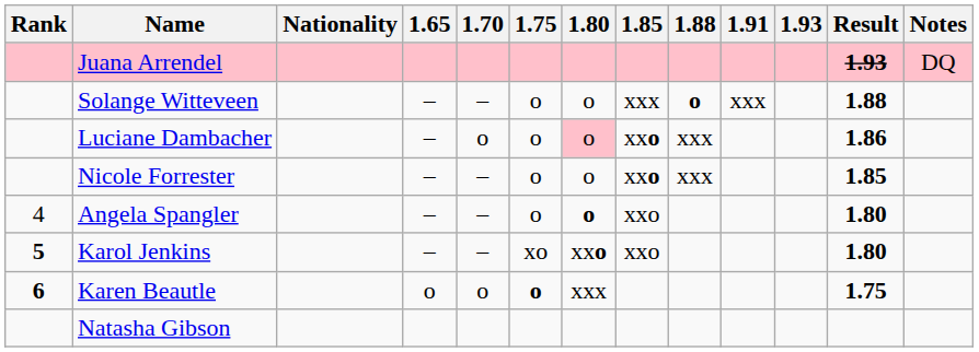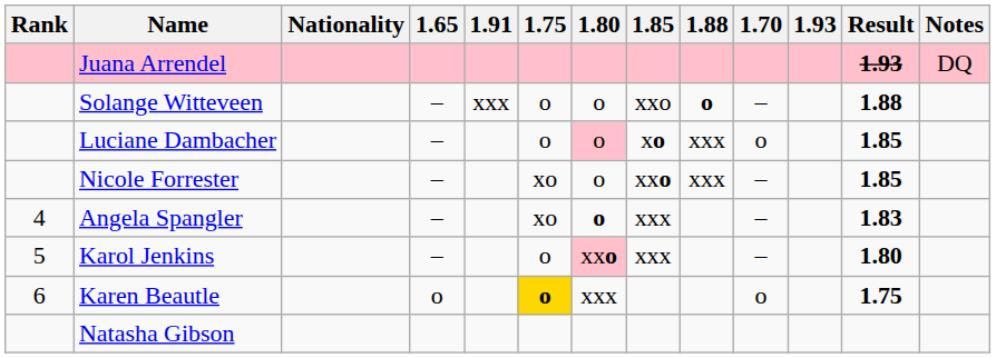 <table class="wikitable sortable" style="text-align:center">
 <tr>
 <th>Rank</th>
 <th>Name</th>
 <th>Nationality</th>
 <th>1.65</th>
-<th>1.70</th>
+<th>1.91</th>
 <th>1.75</th>
 <th>1.80</th>
 <th>1.85</th>
 <th>1.88</th>
-<th>1.91</th>
+<th>1.70</th>
 <th>1.93</th>
 <th>Result</th>
 <th>Notes</th>
 </tr>
 <tr bgcolor=pink>
 <td><s></s></td>
 <td align=left><a href='#'>Juana Arrendel</a></td>
 <td align=left></td>
 <td></td>
 <td></td>
 <td></td>
 <td></td>
 <td></td>
 <td></td>
 <td></td>
 <td></td>
 <td><s><strong>1.93</strong></s></td>
 <td>DQ</td>
 </tr>
 <tr>
 <td></td>
 <td align=left><a href='#'>Solange Witteveen</a></td>
 <td align=left></td>
 <td>–</td>
-<td>–</td>
+<td>xxx</td>
 <td>o</td>
 <td>o</td>
-<td>xxx</td>
+<td>xxo</td>
 <td><strong>o</strong></td>
-<td>xxx</td>
+<td>–</td>
 <td></td>
 <td><strong>1.88</strong></td>
 <td></td>
 </tr>
 <tr>
 <td></td>
 <td align=left><a href='#'>Luciane Dambacher</a></td>
 <td align=left></td>
 <td>–</td>
-<td>o</td>
+<td></td>
 <td>o</td>
 <td style="background: pink;">o</td>
-<td>xx<strong>o</strong></td>
+<td>x<strong>o</strong></td>
 <td>xxx</td>
+<td>o</td>
 <td></td>
-<td></td>
-<td><strong>1.86</strong></td>
+<td><strong>1.85</strong></td>
 <td></td>
 </tr>
 <tr>
 <td></td>
 <td align=left><a href='#'>Nicole Forrester</a></td>
 <td align=left></td>
 <td>–</td>
-<td>–</td>
-<td>o</td>
+<td></td>
+<td>xo</td>
 <td>o</td>
 <td>xx<strong>o</strong></td>
 <td>xxx</td>
-<td></td>
+<td>–</td>
 <td></td>
 <td><strong>1.85</strong></td>
 <td></td>
 </tr>
 <tr>
 <td>4</td>
 <td align=left><a href='#'>Angela Spangler</a></td>
 <td align=left></td>
 <td>–</td>
+<td></td>
+<td>xo</td>
+<td><strong>o</strong></td>
+<td>xxx</td>
+<td></td>
 <td>–</td>
+<td></td>
+<td><strong>1.83</strong></td>
+<td></td>
+</tr>
+<tr>
+<td>5</td>
+<td align=left><a href='#'>Karol Jenkins</a></td>
+<td align=left></td>
+<td>–</td>
+<td></td>
 <td>o</td>
-<td><strong>o</strong></td>
-<td>xxo</td>
+<td style="background: pink;">xx<strong>o</strong></td>
+<td>xxx</td>
 <td></td>
-<td></td>
+<td>–</td>
 <td></td>
 <td><strong>1.80</strong></td>
 <td></td>
 </tr>
 <tr>
-<td><strong>5</strong></td>
-<td align=left><a href='#'>Karol Jenkins</a></td>
-<td align=left></td>
-<td>–</td>
-<td>–</td>
-<td>xo</td>
-<td>xx<strong>o</strong></td>
-<td>xxo</td>
-<td></td>
-<td></td>
-<td></td>
-<td><strong>1.80</strong></td>
-<td></td>
-</tr>
-<tr>
-<td><strong>6</strong></td>
+<td>6</td>
 <td align=left><a href='#'>Karen Beautle</a></td>
 <td align=left></td>
 <td>o</td>
-<td>o</td>
-<td><strong>o</strong></td>
+<td></td>
+<td style="background: gold;"><strong>o</strong></td>
 <td>xxx</td>
 <td></td>
 <td></td>
-<td></td>
+<td>o</td>
 <td></td>
 <td><strong>1.75</strong></td>
 <td></td>
 </tr>
 <tr>
 <td></td>
 <td align=left><a href='#'>Natasha Gibson</a></td>
 <td align=left></td>
 <td></td>
 <td></td>
 <td></td>
 <td></td>
 <td></td>
 <td></td>
 <td></td>
 <td></td>
 <td><strong></strong></td>
 <td></td>
 </tr>
 </table>
